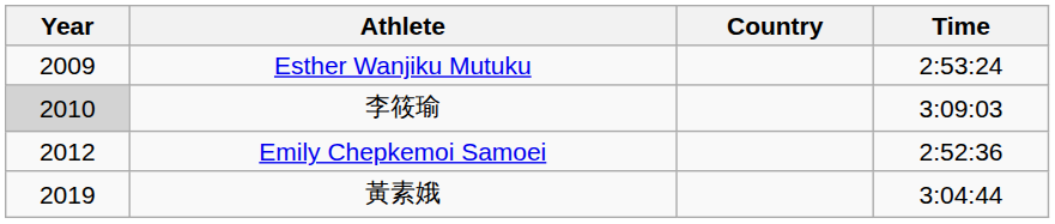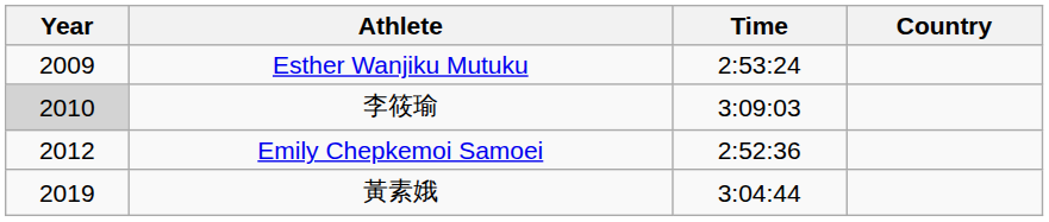 <table class="wikitable sortable" style=" text-align:center; font-size:95%;" width="50%">
 <tr>
 <th>Year</th>
 <th>Athlete</th>
+<th>Time</th>
 <th>Country</th>
-<th>Time</th>
 </tr>
 <tr>
 <td>2009</td>
 <td><a href='#'>Esther Wanjiku Mutuku</a></td>
+<td>2:53:24</td>
 <td></td>
-<td>2:53:24</td>
 </tr>
 <tr>
 <td style="background: lightgrey;">2010</td>
 <td>李筱瑜</td>
+<td>3:09:03</td>
 <td></td>
-<td>3:09:03</td>
 </tr>
 <tr>
 <td>2012</td>
 <td><a href='#'>Emily Chepkemoi Samoei</a></td>
+<td>2:52:36</td>
 <td></td>
-<td>2:52:36</td>
 </tr>
 <tr>
 <td>2019</td>
 <td>黃素娥</td>
+<td>3:04:44</td>
 <td></td>
-<td>3:04:44</td>
 </tr>
 </table>
